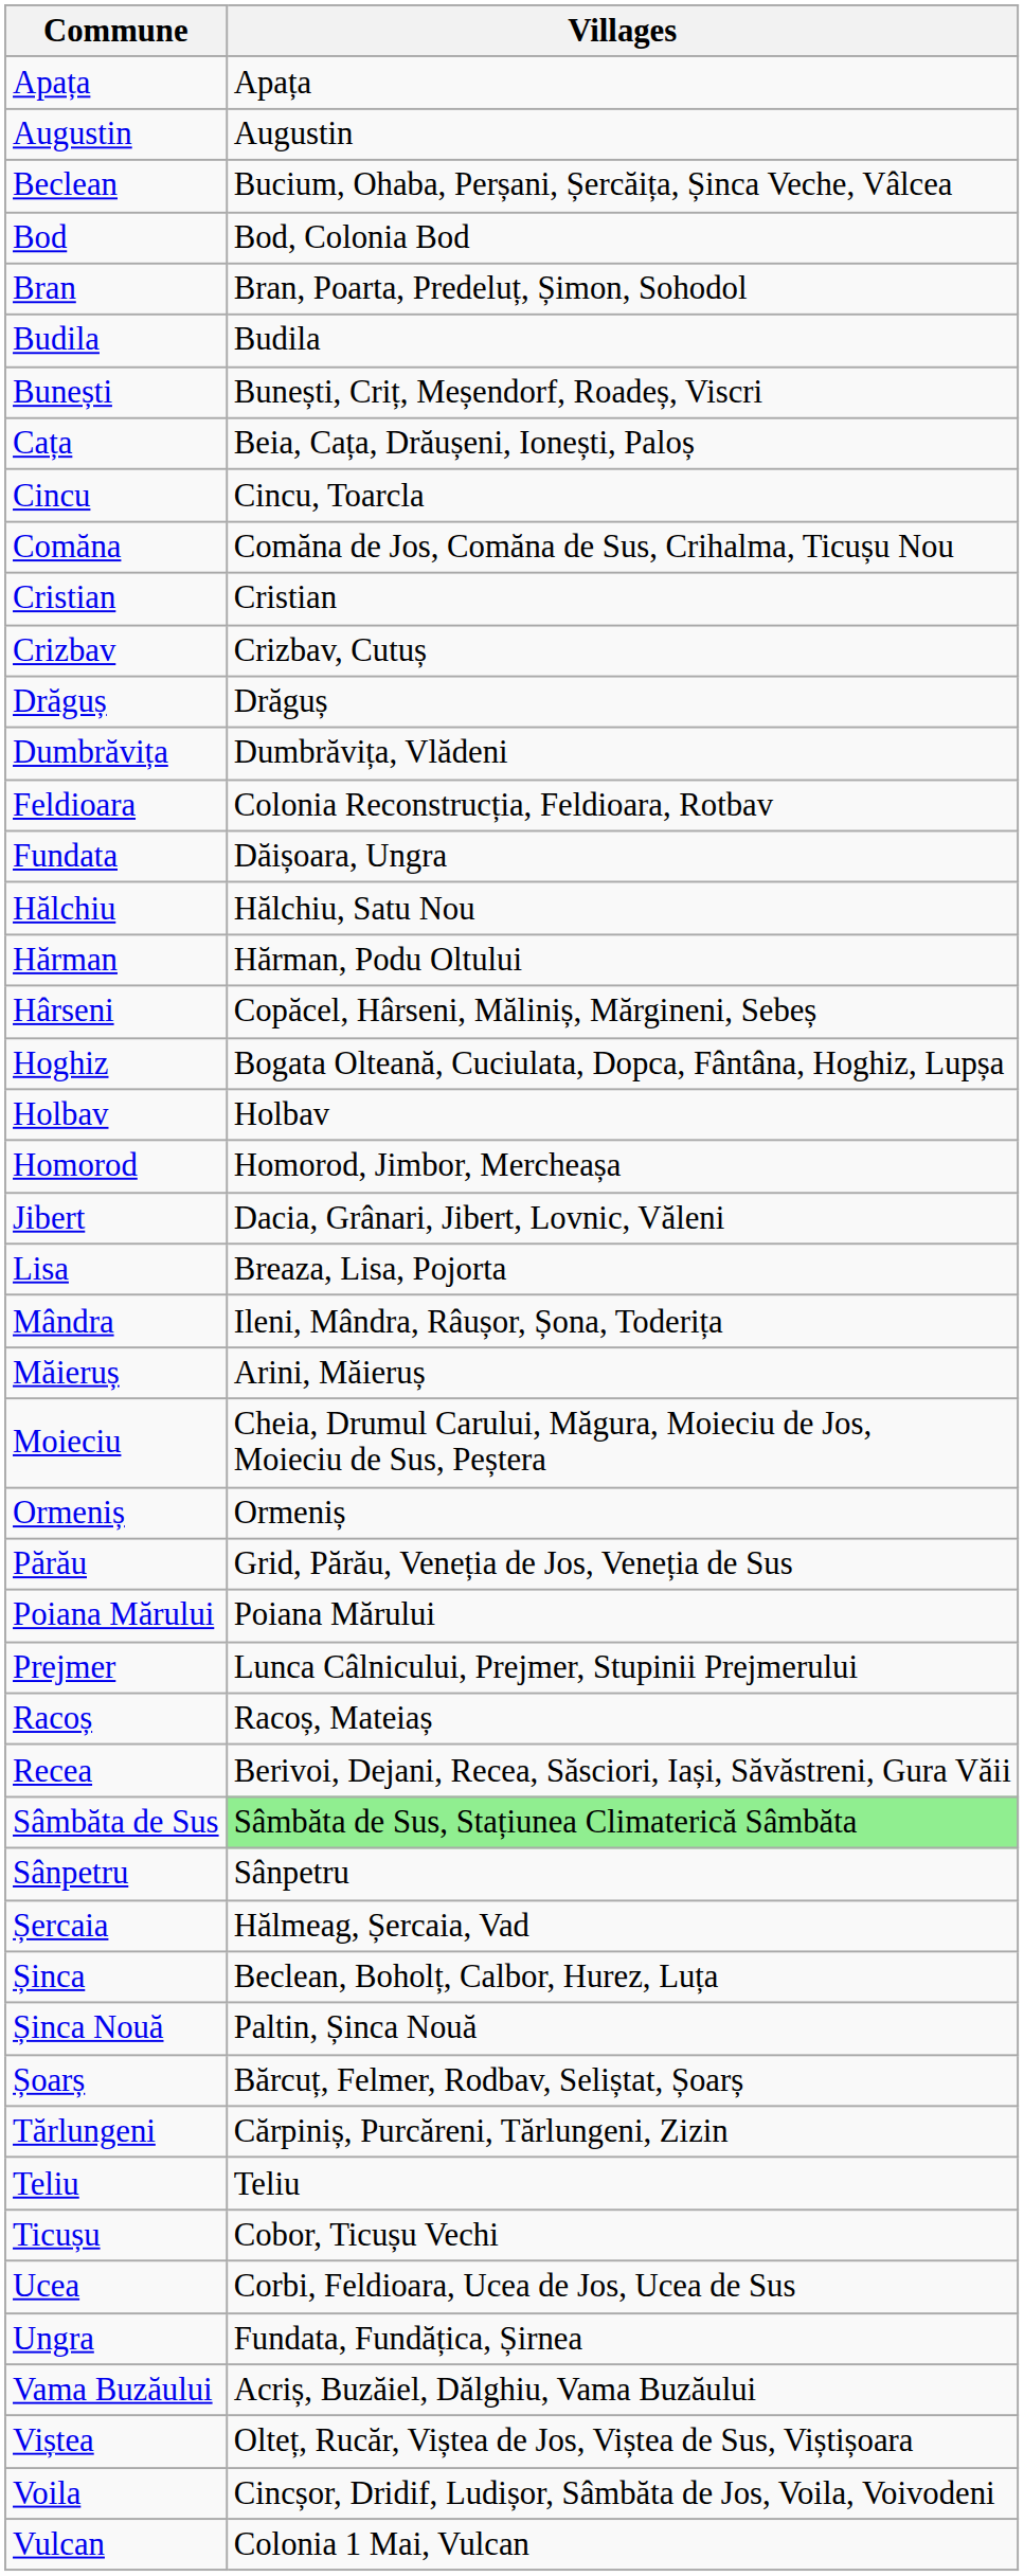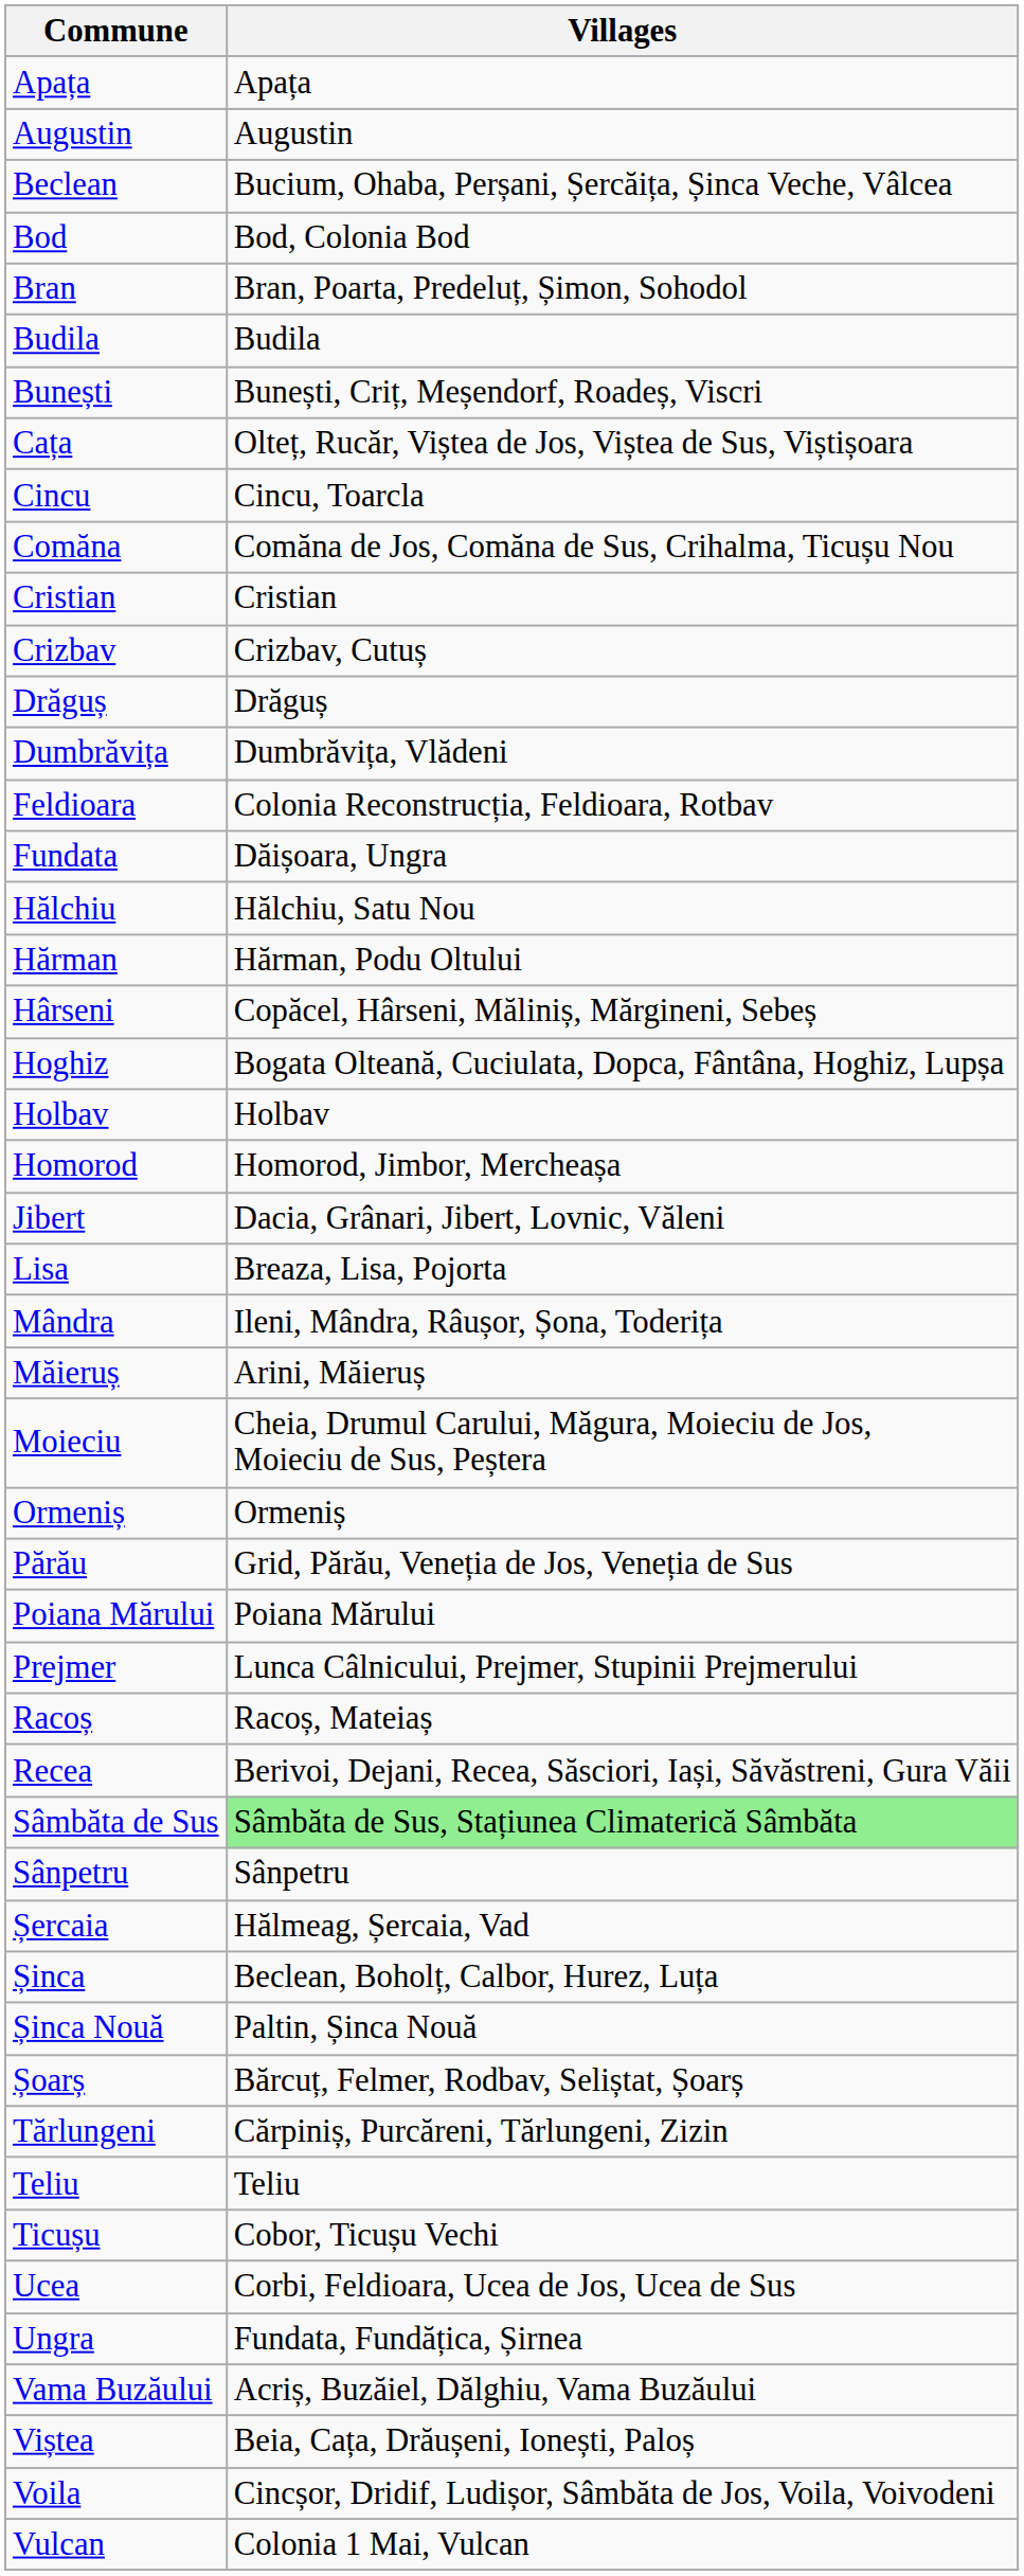 <table class="wikitable">
 <tr>
 <th colspan=1>Commune</th>
 <th colspan=3>Villages</th>
 </tr>
 <tr>
 <td><a href='#'>Apața</a></td>
 <td>Apața</td>
 </tr>
 <tr>
 <td><a href='#'>Augustin</a></td>
 <td>Augustin</td>
 </tr>
 <tr>
 <td><a href='#'>Beclean</a></td>
 <td>Bucium, Ohaba, Perșani, Șercăița, Șinca Veche, Vâlcea</td>
 </tr>
 <tr>
 <td><a href='#'>Bod</a></td>
 <td>Bod, Colonia Bod</td>
 </tr>
 <tr>
 <td><a href='#'>Bran</a></td>
 <td>Bran, Poarta, Predeluț, Șimon, Sohodol</td>
 </tr>
 <tr>
 <td><a href='#'>Budila</a></td>
 <td>Budila</td>
 </tr>
 <tr>
 <td><a href='#'>Bunești</a></td>
 <td>Bunești, Criț, Meșendorf, Roadeș, Viscri</td>
 </tr>
 <tr>
 <td><a href='#'>Cața</a></td>
-<td>Beia, Cața, Drăușeni, Ionești, Paloș</td>
+<td>Olteț, Rucăr, Viștea de Jos, Viștea de Sus, Viștișoara</td>
 </tr>
 <tr>
 <td><a href='#'>Cincu</a></td>
 <td>Cincu, Toarcla</td>
 </tr>
 <tr>
 <td><a href='#'>Comăna</a></td>
 <td>Comăna de Jos, Comăna de Sus, Crihalma, Ticușu Nou</td>
 </tr>
 <tr>
 <td><a href='#'>Cristian</a></td>
 <td>Cristian</td>
 </tr>
 <tr>
 <td><a href='#'>Crizbav</a></td>
 <td>Crizbav, Cutuș</td>
 </tr>
 <tr>
 <td><a href='#'>Drăguș</a></td>
 <td>Drăguș</td>
 </tr>
 <tr>
 <td><a href='#'>Dumbrăvița</a></td>
 <td>Dumbrăvița, Vlădeni</td>
 </tr>
 <tr>
 <td><a href='#'>Feldioara</a></td>
 <td>Colonia Reconstrucția, Feldioara, Rotbav</td>
 </tr>
 <tr>
 <td><a href='#'>Fundata</a></td>
 <td>Dăișoara, Ungra</td>
 </tr>
 <tr>
 <td><a href='#'>Hălchiu</a></td>
 <td>Hălchiu, Satu Nou</td>
 </tr>
 <tr>
 <td><a href='#'>Hărman</a></td>
 <td>Hărman, Podu Oltului</td>
 </tr>
 <tr>
 <td><a href='#'>Hârseni</a></td>
 <td>Copăcel, Hârseni, Măliniș, Mărgineni, Sebeș</td>
 </tr>
 <tr>
 <td><a href='#'>Hoghiz</a></td>
 <td>Bogata Olteană, Cuciulata, Dopca, Fântâna, Hoghiz, Lupșa</td>
 </tr>
 <tr>
 <td><a href='#'>Holbav</a></td>
 <td>Holbav</td>
 </tr>
 <tr>
 <td><a href='#'>Homorod</a></td>
 <td>Homorod, Jimbor, Mercheașa</td>
 </tr>
 <tr>
 <td><a href='#'>Jibert</a></td>
 <td>Dacia, Grânari, Jibert, Lovnic, Văleni</td>
 </tr>
 <tr>
 <td><a href='#'>Lisa</a></td>
 <td>Breaza, Lisa, Pojorta</td>
 </tr>
 <tr>
 <td><a href='#'>Mândra</a></td>
 <td>Ileni, Mândra, Râușor, Șona, Toderița</td>
 </tr>
 <tr>
 <td><a href='#'>Măieruș</a></td>
 <td>Arini, Măieruș</td>
 </tr>
 <tr>
 <td><a href='#'>Moieciu</a></td>
 <td>Cheia, Drumul Carului, Măgura, Moieciu de Jos,<br>Moieciu de Sus, Peștera</td>
 </tr>
 <tr>
 <td><a href='#'>Ormeniș</a></td>
 <td>Ormeniș</td>
 </tr>
 <tr>
 <td><a href='#'>Părău</a></td>
 <td>Grid, Părău, Veneția de Jos, Veneția de Sus</td>
 </tr>
 <tr>
 <td><a href='#'>Poiana Mărului</a></td>
 <td>Poiana Mărului</td>
 </tr>
 <tr>
 <td><a href='#'>Prejmer</a></td>
 <td>Lunca Câlnicului, Prejmer, Stupinii Prejmerului</td>
 </tr>
 <tr>
 <td><a href='#'>Racoș</a></td>
 <td>Racoș, Mateiaș</td>
 </tr>
 <tr>
 <td><a href='#'>Recea</a></td>
 <td>Berivoi, Dejani, Recea, Săsciori, Iași, Săvăstreni, Gura Văii</td>
 </tr>
 <tr>
 <td><a href='#'>Sâmbăta de Sus</a></td>
 <td style="background: lightgreen;">Sâmbăta de Sus, Stațiunea Climaterică Sâmbăta</td>
 </tr>
 <tr>
 <td><a href='#'>Sânpetru</a></td>
 <td>Sânpetru</td>
 </tr>
 <tr>
 <td><a href='#'>Șercaia</a></td>
 <td>Hălmeag, Șercaia, Vad</td>
 </tr>
 <tr>
 <td><a href='#'>Șinca</a></td>
 <td>Beclean, Boholț, Calbor, Hurez, Luța</td>
 </tr>
 <tr>
 <td><a href='#'>Șinca Nouă</a></td>
 <td>Paltin, Șinca Nouă</td>
 </tr>
 <tr>
 <td><a href='#'>Șoarș</a></td>
 <td>Bărcuț, Felmer, Rodbav, Seliștat, Șoarș</td>
 </tr>
 <tr>
 <td><a href='#'>Tărlungeni</a></td>
 <td>Cărpiniș, Purcăreni, Tărlungeni, Zizin</td>
 </tr>
 <tr>
 <td><a href='#'>Teliu</a></td>
 <td>Teliu</td>
 </tr>
 <tr>
 <td><a href='#'>Ticușu</a></td>
 <td>Cobor, Ticușu Vechi</td>
 </tr>
 <tr>
 <td><a href='#'>Ucea</a></td>
 <td>Corbi, Feldioara, Ucea de Jos, Ucea de Sus</td>
 </tr>
 <tr>
 <td><a href='#'>Ungra</a></td>
 <td>Fundata, Fundățica, Șirnea</td>
 </tr>
 <tr>
 <td><a href='#'>Vama Buzăului</a></td>
 <td>Acriș, Buzăiel, Dălghiu, Vama Buzăului</td>
 </tr>
 <tr>
 <td><a href='#'>Viștea</a></td>
-<td>Olteț, Rucăr, Viștea de Jos, Viștea de Sus, Viștișoara</td>
+<td>Beia, Cața, Drăușeni, Ionești, Paloș</td>
 </tr>
 <tr>
 <td><a href='#'>Voila</a></td>
 <td>Cincșor, Dridif, Ludișor, Sâmbăta de Jos, Voila, Voivodeni</td>
 </tr>
 <tr>
 <td><a href='#'>Vulcan</a></td>
 <td>Colonia 1 Mai, Vulcan</td>
 </tr>
 </table>
